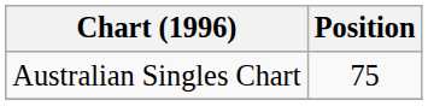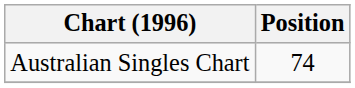 <table class="wikitable sortable">
 <tr>
 <th>Chart (1996)</th>
 <th>Position</th>
 </tr>
 <tr>
 <td>Australian Singles Chart</td>
-<td style="text-align:center;">75</td>
+<td style="text-align:center;">74</td>
 </tr>
 <tr>
 </tr>
 </table>
